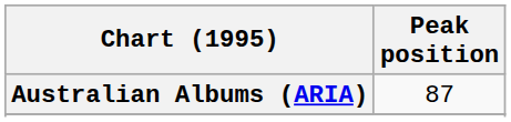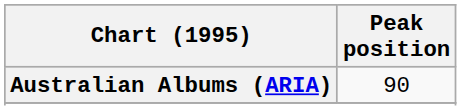 <table class="wikitable plainrowheaders sortable">
 <tr>
 <th>Chart (1995)</th>
 <th>Peak<br>position</th>
 </tr>
 <tr>
 <th scope="row">Australian Albums (<a href='#'>ARIA</a>)</th>
-<td align="center">87</td>
+<td align="center">90</td>
 </tr>
 <tr>
 </tr>
 <tr>
 </tr>
 <tr>
 </tr>
 <tr>
 </tr>
 </table>
